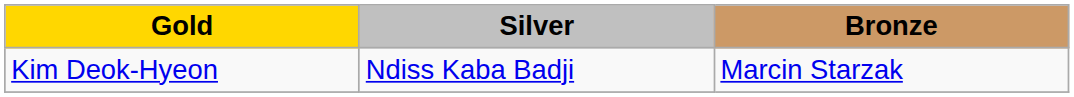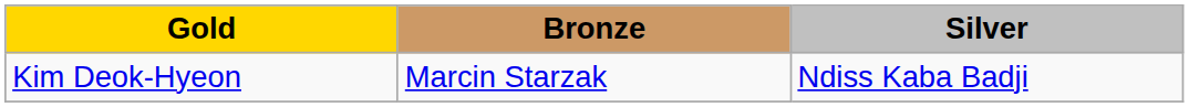 <table class="wikitable" style="text-align:left">
 <tr align="center">
 <td width=200 bgcolor=gold><strong>Gold</strong></td>
+<td width=200 bgcolor=CC9966><strong>Bronze</strong></td>
 <td width=200 bgcolor=silver><strong>Silver</strong></td>
-<td width=200 bgcolor=CC9966><strong>Bronze</strong></td>
 </tr>
 <tr>
 <td><a href='#'>Kim Deok-Hyeon</a><br><em></em></td>
+<td><a href='#'>Marcin Starzak</a><br><em></em></td>
 <td><a href='#'>Ndiss Kaba Badji</a><br><em></em></td>
-<td><a href='#'>Marcin Starzak</a><br><em></em></td>
 </tr>
 </table>
